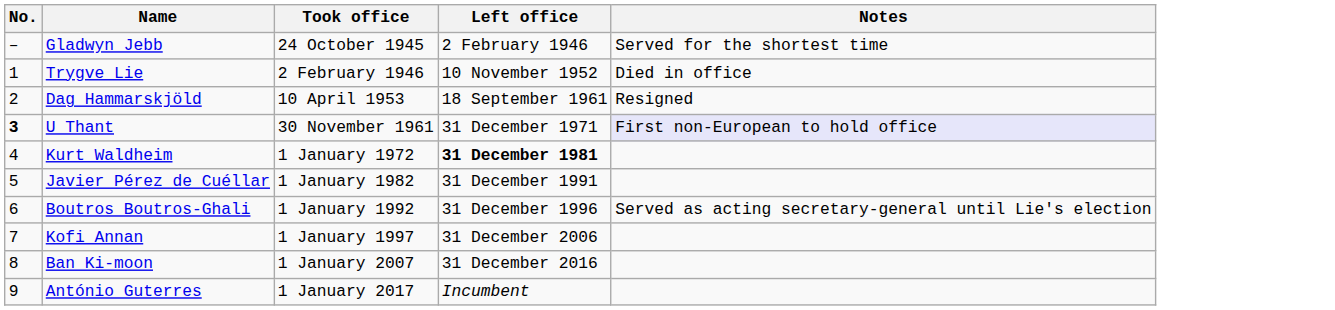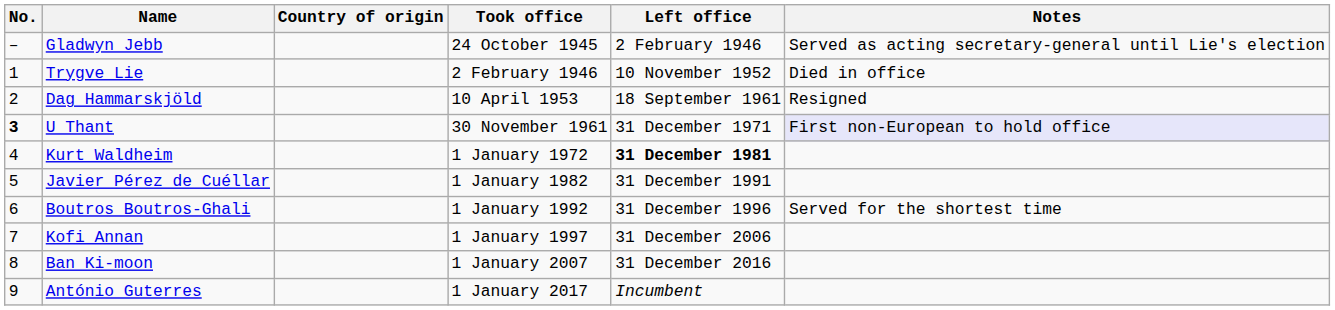 <table class="wikitable" style="font-size:90%; text-align:left;">
 <tr>
 <th>No.</th>
 <th>Name</th>
+<th>Country of origin</th>
 <th>Took office</th>
 <th>Left office</th>
 <th>Notes</th>
 </tr>
 <tr>
 <td>–</td>
 <td><a href='#'>Gladwyn Jebb</a></td>
+<td></td>
 <td>24 October 1945</td>
 <td>2 February 1946</td>
-<td>Served for the shortest time</td>
+<td>Served as acting secretary-general until Lie's election</td>
 </tr>
 <tr>
 <td>1</td>
 <td><a href='#'>Trygve Lie</a></td>
+<td></td>
 <td>2 February 1946</td>
 <td>10 November 1952</td>
 <td>Died in office</td>
 </tr>
 <tr>
 <td>2</td>
 <td><a href='#'>Dag Hammarskjöld</a></td>
+<td></td>
 <td>10 April 1953</td>
 <td>18 September 1961</td>
 <td>Resigned</td>
 </tr>
 <tr>
 <td><strong>3</strong></td>
 <td><a href='#'>U Thant</a></td>
+<td></td>
 <td>30 November 1961</td>
 <td>31 December 1971</td>
 <td style="background: lavender;">First non-European to hold office</td>
 </tr>
 <tr>
 <td>4</td>
 <td><a href='#'>Kurt Waldheim</a></td>
+<td></td>
 <td>1 January 1972</td>
 <td><strong>31 December 1981</strong></td>
 <td></td>
 </tr>
 <tr>
 <td>5</td>
 <td><a href='#'>Javier Pérez de Cuéllar</a></td>
+<td></td>
 <td>1 January 1982</td>
 <td>31 December 1991</td>
 <td></td>
 </tr>
 <tr>
 <td>6</td>
 <td><a href='#'>Boutros Boutros-Ghali</a></td>
+<td></td>
 <td>1 January 1992</td>
 <td>31 December 1996</td>
-<td>Served as acting secretary-general until Lie's election</td>
+<td>Served for the shortest time</td>
 </tr>
 <tr>
 <td>7</td>
 <td><a href='#'>Kofi Annan</a></td>
+<td></td>
 <td>1 January 1997</td>
 <td>31 December 2006</td>
 <td></td>
 </tr>
 <tr>
 <td>8</td>
 <td><a href='#'>Ban Ki-moon</a></td>
+<td></td>
 <td>1 January 2007</td>
 <td>31 December 2016</td>
 <td></td>
 </tr>
 <tr>
 <td>9</td>
 <td><a href='#'>António Guterres</a></td>
+<td></td>
 <td>1 January 2017</td>
 <td><em>Incumbent</em></td>
 <td></td>
 </tr>
 </table>
